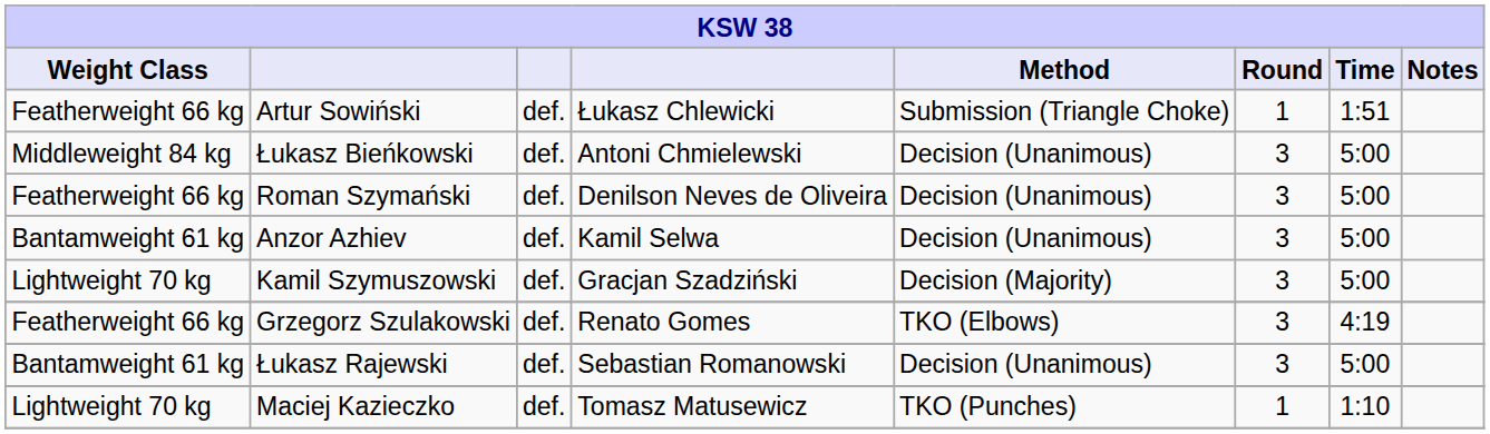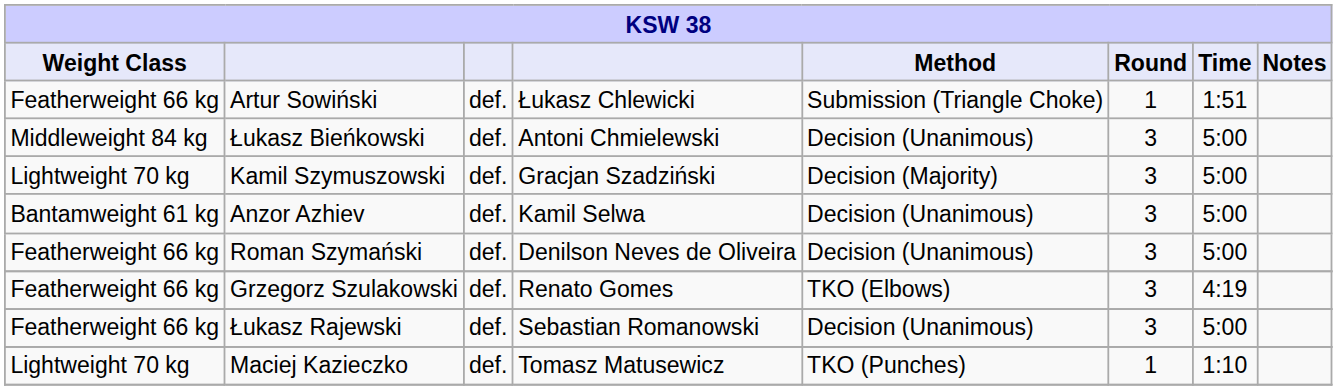 <table class="wikitable" style="font-size: 80%;">
 <tr>
 <th colspan="8" style="background-color: #ccf; color: #000080; text-align: center;"><strong>KSW 38</strong></th>
 </tr>
 <tr>
 <th colspan="1" style="background-color: #E6E8FA; color: #000000; text-align: center;">Weight Class</th>
 <th colspan="1" style="background-color: #E6E8FA; color: #000000; text-align: center;"></th>
 <th colspan="1" style="background-color: #E6E8FA; color: #000000; text-align: center;"></th>
 <th colspan="1" style="background-color: #E6E8FA; color: #000000; text-align: center;"></th>
 <th colspan="1" style="background-color: #E6E8FA; color: #000000; text-align: center;">Method</th>
 <th colspan="1" style="background-color: #E6E8FA; color: #000000; text-align: center;">Round</th>
 <th colspan="1" style="background-color: #E6E8FA; color: #000000; text-align: center;">Time</th>
 <th colspan="1" style="background-color: #E6E8FA; color: #000000; text-align: center;">Notes</th>
 </tr>
 <tr>
 <td>Featherweight 66 kg</td>
 <td> Artur Sowiński</td>
 <td>def.</td>
 <td> Łukasz Chlewicki</td>
 <td>Submission (Triangle Choke)</td>
 <td align=center>1</td>
 <td align=center>1:51</td>
 <td></td>
 </tr>
 <tr>
 <td>Middleweight 84 kg</td>
 <td> Łukasz Bieńkowski</td>
 <td>def.</td>
 <td> Antoni Chmielewski</td>
 <td>Decision (Unanimous)</td>
 <td align=center>3</td>
 <td align=center>5:00</td>
 <td></td>
 </tr>
 <tr>
-<td>Featherweight 66 kg</td>
-<td> Roman Szymański</td>
+<td>Lightweight 70 kg</td>
+<td> Kamil Szymuszowski</td>
 <td>def.</td>
-<td> Denilson Neves de Oliveira</td>
-<td>Decision (Unanimous)</td>
+<td> Gracjan Szadziński</td>
+<td>Decision (Majority)</td>
 <td align=center>3</td>
 <td align=center>5:00</td>
 <td></td>
 </tr>
 <tr>
 <td>Bantamweight 61 kg</td>
 <td> Anzor Azhiev</td>
 <td>def.</td>
 <td> Kamil Selwa</td>
 <td>Decision (Unanimous)</td>
 <td align=center>3</td>
 <td align=center>5:00</td>
 <td></td>
 </tr>
 <tr>
-<td>Lightweight 70 kg</td>
-<td> Kamil Szymuszowski</td>
+<td>Featherweight 66 kg</td>
+<td> Roman Szymański</td>
 <td>def.</td>
-<td> Gracjan Szadziński</td>
-<td>Decision (Majority)</td>
+<td> Denilson Neves de Oliveira</td>
+<td>Decision (Unanimous)</td>
 <td align=center>3</td>
 <td align=center>5:00</td>
 <td></td>
 </tr>
 <tr>
 </tr>
 <tr>
 <td>Featherweight 66 kg</td>
 <td> Grzegorz Szulakowski</td>
 <td>def.</td>
 <td> Renato Gomes</td>
 <td>TKO (Elbows)</td>
 <td align=center>3</td>
 <td align=center>4:19</td>
 <td></td>
 </tr>
 <tr>
 </tr>
 <tr>
-<td>Bantamweight 61 kg</td>
+<td>Featherweight 66 kg</td>
 <td> Łukasz Rajewski</td>
 <td>def.</td>
 <td> Sebastian Romanowski</td>
 <td>Decision (Unanimous)</td>
 <td align=center>3</td>
 <td align=center>5:00</td>
 <td></td>
 </tr>
 <tr>
 </tr>
 <tr>
 <td>Lightweight 70 kg</td>
 <td> Maciej Kazieczko</td>
 <td>def.</td>
 <td> Tomasz Matusewicz</td>
 <td>TKO (Punches)</td>
 <td align=center>1</td>
 <td align=center>1:10</td>
 <td></td>
 </tr>
 <tr>
 </tr>
 </table>
